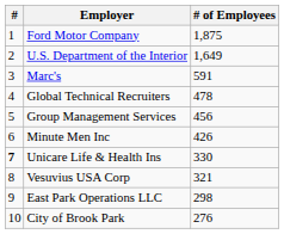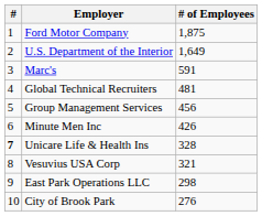 <table class="wikitable">
 <tr>
 <th>#</th>
 <th>Employer</th>
 <th># of Employees</th>
 </tr>
 <tr>
 <td>1</td>
 <td><a href='#'>Ford Motor Company</a></td>
 <td>1,875</td>
 </tr>
 <tr>
 <td>2</td>
 <td><a href='#'>U.S. Department of the Interior</a></td>
 <td>1,649</td>
 </tr>
 <tr>
 <td>3</td>
 <td><a href='#'>Marc's</a></td>
 <td>591</td>
 </tr>
 <tr>
 <td>4</td>
 <td>Global Technical Recruiters</td>
-<td>478</td>
+<td>481</td>
 </tr>
 <tr>
 <td>5</td>
 <td>Group Management Services</td>
 <td>456</td>
 </tr>
 <tr>
 <td>6</td>
 <td>Minute Men Inc</td>
 <td>426</td>
 </tr>
 <tr>
 <td><strong>7</strong></td>
 <td>Unicare Life & Health Ins</td>
-<td>330</td>
+<td>328</td>
 </tr>
 <tr>
 <td>8</td>
 <td>Vesuvius USA Corp</td>
 <td>321</td>
 </tr>
 <tr>
 <td>9</td>
 <td>East Park Operations LLC</td>
 <td>298</td>
 </tr>
 <tr>
 <td>10</td>
 <td>City of Brook Park</td>
 <td>276</td>
 </tr>
 </table>
